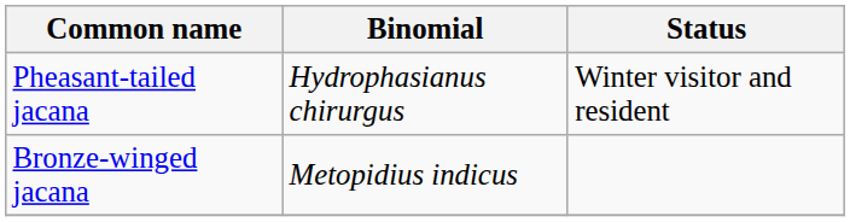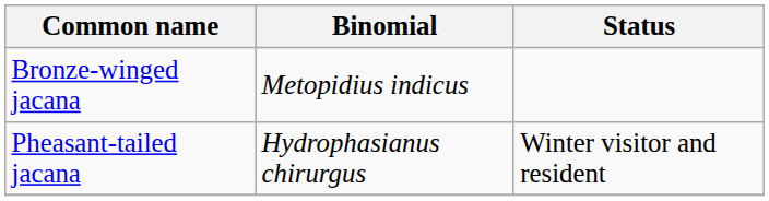 <table width=72% class="wikitable">
 <tr>
 <th width=24%>Common name</th>
 <th width=24%>Binomial</th>
 <th width=24%>Status</th>
 </tr>
 <tr>
+<td><a href='#'>Bronze-winged jacana</a></td>
+<td><em>Metopidius indicus</em></td>
+<td></td>
+</tr>
+<tr>
 <td><a href='#'>Pheasant-tailed jacana</a></td>
 <td><em>Hydrophasianus chirurgus</em></td>
 <td>Winter visitor and resident</td>
 </tr>
 <tr>
-<td><a href='#'>Bronze-winged jacana</a></td>
-<td><em>Metopidius indicus</em></td>
-<td></td>
-</tr>
-<tr>
 </tr>
 </table>
